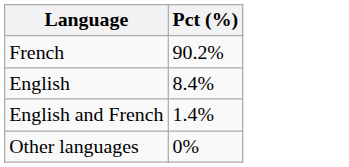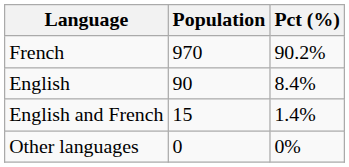 <table class="wikitable">
 <tr>
 <th>Language</th>
+<th>Population</th>
 <th>Pct (%)</th>
 </tr>
 <tr>
 <td>French</td>
+<td>970</td>
 <td>90.2%</td>
 </tr>
 <tr>
 <td>English</td>
+<td>90</td>
 <td>8.4%</td>
 </tr>
 <tr>
 <td>English and French</td>
+<td>15</td>
 <td>1.4%</td>
 </tr>
 <tr>
 <td>Other languages</td>
+<td>0</td>
 <td>0%</td>
 </tr>
 </table>
